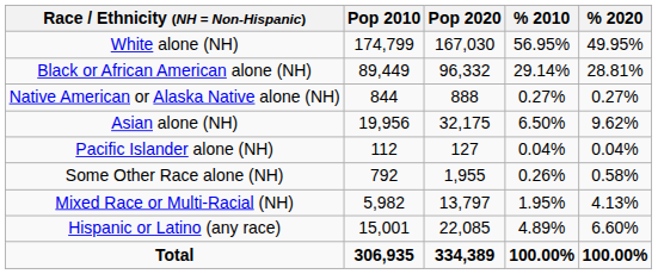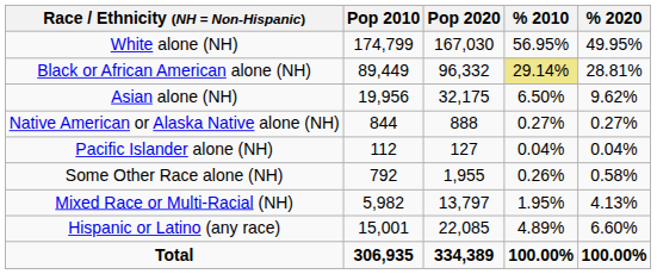 <table class="wikitable" style="text-align:center;">
 <tr>
 <th>Race / Ethnicity <small>(<em>NH = Non-Hispanic</em>)</small></th>
 <th>Pop 2010</th>
 <th>Pop 2020</th>
 <th>% 2010</th>
 <th>% 2020</th>
 </tr>
 <tr>
 <td><a href='#'>White</a> alone (NH)</td>
 <td>174,799</td>
 <td>167,030</td>
 <td>56.95%</td>
 <td>49.95%</td>
 </tr>
 <tr>
 <td><a href='#'>Black or African American</a> alone (NH)</td>
 <td>89,449</td>
 <td>96,332</td>
-<td>29.14%</td>
+<td style="background: khaki;">29.14%</td>
 <td>28.81%</td>
+</tr>
+<tr>
+<td><a href='#'>Asian</a> alone (NH)</td>
+<td>19,956</td>
+<td>32,175</td>
+<td>6.50%</td>
+<td>9.62%</td>
 </tr>
 <tr>
 <td><a href='#'>Native American</a> or <a href='#'>Alaska Native</a> alone (NH)</td>
 <td>844</td>
 <td>888</td>
 <td>0.27%</td>
 <td>0.27%</td>
-</tr>
-<tr>
-<td><a href='#'>Asian</a> alone (NH)</td>
-<td>19,956</td>
-<td>32,175</td>
-<td>6.50%</td>
-<td>9.62%</td>
 </tr>
 <tr>
 <td><a href='#'>Pacific Islander</a> alone (NH)</td>
 <td>112</td>
 <td>127</td>
 <td>0.04%</td>
 <td>0.04%</td>
 </tr>
 <tr>
 <td>Some Other Race alone (NH)</td>
 <td>792</td>
 <td>1,955</td>
 <td>0.26%</td>
 <td>0.58%</td>
 </tr>
 <tr>
 <td><a href='#'>Mixed Race or Multi-Racial</a> (NH)</td>
 <td>5,982</td>
 <td>13,797</td>
 <td>1.95%</td>
 <td>4.13%</td>
 </tr>
 <tr>
 <td><a href='#'>Hispanic or Latino</a> (any race)</td>
 <td>15,001</td>
 <td>22,085</td>
 <td>4.89%</td>
 <td>6.60%</td>
 </tr>
 <tr>
 <td><strong>Total</strong></td>
 <td><strong>306,935</strong></td>
 <td><strong>334,389</strong></td>
 <td><strong>100.00%</strong></td>
 <td><strong>100.00%</strong></td>
 </tr>
 </table>
